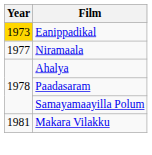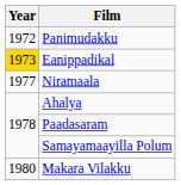 <table class="wikitable">
 <tr style="background:#ccc; text-align:center;">
 <th>Year</th>
 <th>Film</th>
+</tr>
+<tr>
+<td>1972</td>
+<td><a href='#'>Panimudakku</a></td>
 </tr>
 <tr>
 <td style="background: gold;">1973</td>
 <td><a href='#'>Eanippadikal</a></td>
 </tr>
 <tr>
 <td>1977</td>
 <td><a href='#'>Niramaala</a></td>
 </tr>
 <tr>
 <td rowspan=3>1978</td>
 <td><a href='#'>Ahalya</a></td>
 </tr>
 <tr>
 <td><a href='#'>Paadasaram</a></td>
 </tr>
 <tr>
 <td><a href='#'>Samayamaayilla Polum</a></td>
 </tr>
 <tr>
-<td>1981</td>
+<td>1980</td>
 <td><a href='#'>Makara Vilakku</a></td>
 </tr>
 </table>
